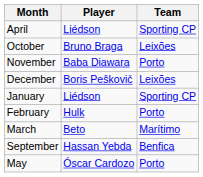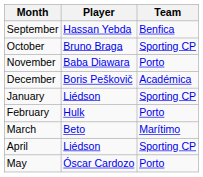 <table class="wikitable">
 <tr>
 <th>Month</th>
 <th>Player</th>
 <th>Team</th>
 </tr>
 <tr>
-<td>April</td>
-<td> <a href='#'>Liédson</a></td>
-<td><a href='#'>Sporting CP</a></td>
+<td>September</td>
+<td> <a href='#'>Hassan Yebda</a></td>
+<td><a href='#'>Benfica</a></td>
 </tr>
 <tr>
 <td>October</td>
 <td> <a href='#'>Bruno Braga</a></td>
-<td><a href='#'>Leixões</a></td>
+<td><a href='#'>Sporting CP</a></td>
 </tr>
 <tr>
 <td>November</td>
 <td> <a href='#'>Baba Diawara</a></td>
 <td><a href='#'>Porto</a></td>
 </tr>
 <tr>
 <td>December</td>
 <td> <a href='#'>Boris Peškovič</a></td>
-<td><a href='#'>Leixões</a></td>
+<td><a href='#'>Académica</a></td>
 </tr>
 <tr>
 <td>January</td>
 <td> <a href='#'>Liédson</a></td>
 <td><a href='#'>Sporting CP</a></td>
 </tr>
 <tr>
 <td>February</td>
 <td> <a href='#'>Hulk</a></td>
 <td><a href='#'>Porto</a></td>
 </tr>
 <tr>
 <td>March</td>
 <td> <a href='#'>Beto</a></td>
 <td><a href='#'>Marítimo</a></td>
 </tr>
 <tr>
-<td>September</td>
-<td> <a href='#'>Hassan Yebda</a></td>
-<td><a href='#'>Benfica</a></td>
+<td>April</td>
+<td> <a href='#'>Liédson</a></td>
+<td><a href='#'>Sporting CP</a></td>
 </tr>
 <tr>
 <td>May</td>
 <td> <a href='#'>Óscar Cardozo</a></td>
 <td><a href='#'>Porto</a></td>
 </tr>
 </table>
